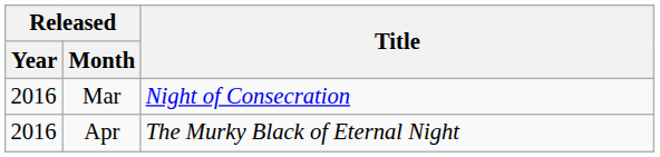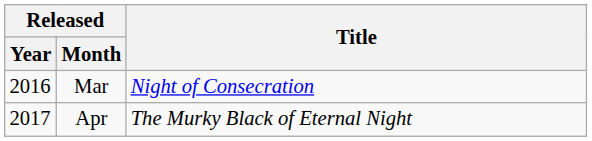 <table class="wikitable">
 <tr>
 <th colspan="2">Released</th>
 <th rowspan="2" width="350">Title</th>
 </tr>
 <tr>
 <th style="width:33px;">Year</th>
 <th style="width:44px;">Month</th>
 </tr>
 <tr>
 <td>2016</td>
 <td align="center">Mar</td>
 <td><em><a href='#'>Night of Consecration</a></em></td>
 </tr>
 <tr>
-<td>2016</td>
+<td>2017</td>
 <td align="center">Apr</td>
 <td><em>The Murky Black of Eternal Night</em></td>
 </tr>
 </table>
